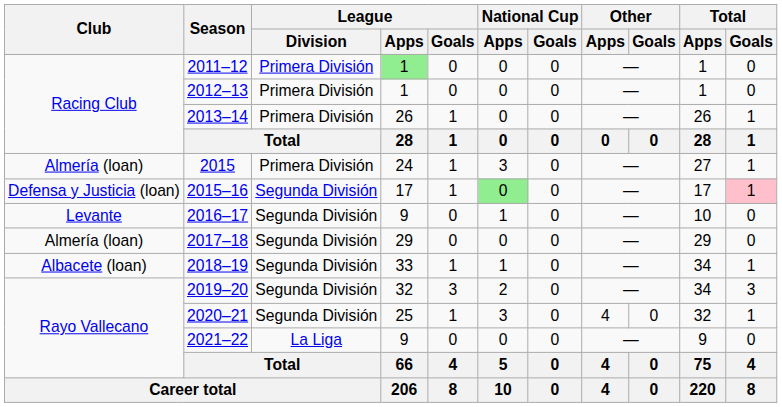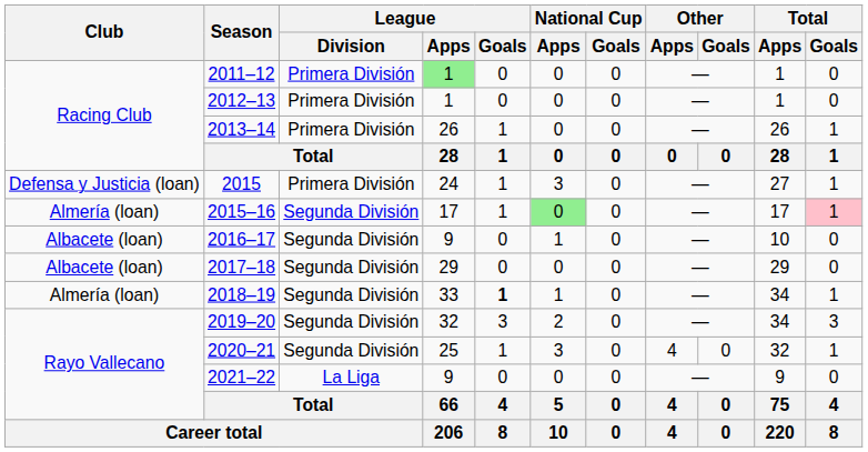 <table class="wikitable" style="text-align:center">
 <tr>
 <th rowspan="2">Club</th>
 <th rowspan="2">Season</th>
 <th colspan="3">League</th>
 <th colspan="2">National Cup</th>
 <th colspan="2">Other</th>
 <th colspan="2">Total</th>
 </tr>
 <tr>
 <th>Division</th>
 <th>Apps</th>
 <th>Goals</th>
 <th>Apps</th>
 <th>Goals</th>
 <th>Apps</th>
 <th>Goals</th>
 <th>Apps</th>
 <th>Goals</th>
 </tr>
 <tr>
 <td rowspan="4"><a href='#'>Racing Club</a></td>
 <td><a href='#'>2011–12</a></td>
 <td><a href='#'>Primera División</a></td>
 <td style="background: lightgreen;">1</td>
 <td>0</td>
 <td>0</td>
 <td>0</td>
 <td colspan="2">—</td>
 <td>1</td>
 <td>0</td>
 </tr>
 <tr>
 <td><a href='#'>2012–13</a></td>
 <td>Primera División</td>
 <td>1</td>
 <td>0</td>
 <td>0</td>
 <td>0</td>
 <td colspan="2">—</td>
 <td>1</td>
 <td>0</td>
 </tr>
 <tr>
 <td><a href='#'>2013–14</a></td>
 <td>Primera División</td>
 <td>26</td>
 <td>1</td>
 <td>0</td>
 <td>0</td>
 <td colspan="2">—</td>
 <td>26</td>
 <td>1</td>
 </tr>
 <tr>
 <th colspan="2">Total</th>
 <th>28</th>
 <th>1</th>
 <th>0</th>
 <th>0</th>
 <th>0</th>
 <th>0</th>
 <th>28</th>
 <th>1</th>
 </tr>
 <tr>
-<td><a href='#'>Almería</a> (loan)</td>
+<td><a href='#'>Defensa y Justicia</a> (loan)</td>
 <td><a href='#'>2015</a></td>
 <td>Primera División</td>
 <td>24</td>
 <td>1</td>
 <td>3</td>
 <td>0</td>
 <td colspan="2">—</td>
 <td>27</td>
 <td>1</td>
 </tr>
 <tr>
-<td><a href='#'>Defensa y Justicia</a> (loan)</td>
+<td><a href='#'>Almería</a> (loan)</td>
 <td><a href='#'>2015–16</a></td>
 <td><a href='#'>Segunda División</a></td>
 <td>17</td>
 <td>1</td>
 <td style="background: lightgreen;">0</td>
 <td>0</td>
 <td colspan="2">—</td>
 <td>17</td>
 <td style="background: pink;">1</td>
 </tr>
 <tr>
-<td><a href='#'>Levante</a></td>
+<td><a href='#'>Albacete</a> (loan)</td>
 <td><a href='#'>2016–17</a></td>
 <td>Segunda División</td>
 <td>9</td>
 <td>0</td>
 <td>1</td>
 <td>0</td>
 <td colspan="2">—</td>
 <td>10</td>
 <td>0</td>
 </tr>
 <tr>
-<td>Almería (loan)</td>
+<td><a href='#'>Albacete</a> (loan)</td>
 <td><a href='#'>2017–18</a></td>
 <td>Segunda División</td>
 <td>29</td>
 <td>0</td>
 <td>0</td>
 <td>0</td>
 <td colspan="2">—</td>
 <td>29</td>
 <td>0</td>
 </tr>
 <tr>
-<td><a href='#'>Albacete</a> (loan)</td>
+<td>Almería (loan)</td>
 <td><a href='#'>2018–19</a></td>
 <td>Segunda División</td>
 <td>33</td>
-<td>1</td>
+<td><strong>1</strong></td>
 <td>1</td>
 <td>0</td>
 <td colspan="2">—</td>
 <td>34</td>
 <td>1</td>
 </tr>
 <tr>
 <td rowspan="4"><a href='#'>Rayo Vallecano</a></td>
 <td><a href='#'>2019–20</a></td>
 <td>Segunda División</td>
 <td>32</td>
 <td>3</td>
 <td>2</td>
 <td>0</td>
 <td colspan="2">—</td>
 <td>34</td>
 <td>3</td>
 </tr>
 <tr>
 <td><a href='#'>2020–21</a></td>
 <td>Segunda División</td>
 <td>25</td>
 <td>1</td>
 <td>3</td>
 <td>0</td>
 <td>4</td>
 <td>0</td>
 <td>32</td>
 <td>1</td>
 </tr>
 <tr>
 <td><a href='#'>2021–22</a></td>
 <td><a href='#'>La Liga</a></td>
 <td>9</td>
 <td>0</td>
 <td>0</td>
 <td>0</td>
 <td colspan="2">—</td>
 <td>9</td>
 <td>0</td>
 </tr>
 <tr>
 <th colspan="2">Total</th>
 <th>66</th>
 <th>4</th>
 <th>5</th>
 <th>0</th>
 <th>4</th>
 <th>0</th>
 <th>75</th>
 <th>4</th>
 </tr>
 <tr>
 <th colspan="3">Career total</th>
 <th>206</th>
 <th>8</th>
 <th>10</th>
 <th>0</th>
 <th>4</th>
 <th>0</th>
 <th>220</th>
 <th>8</th>
 </tr>
 </table>
